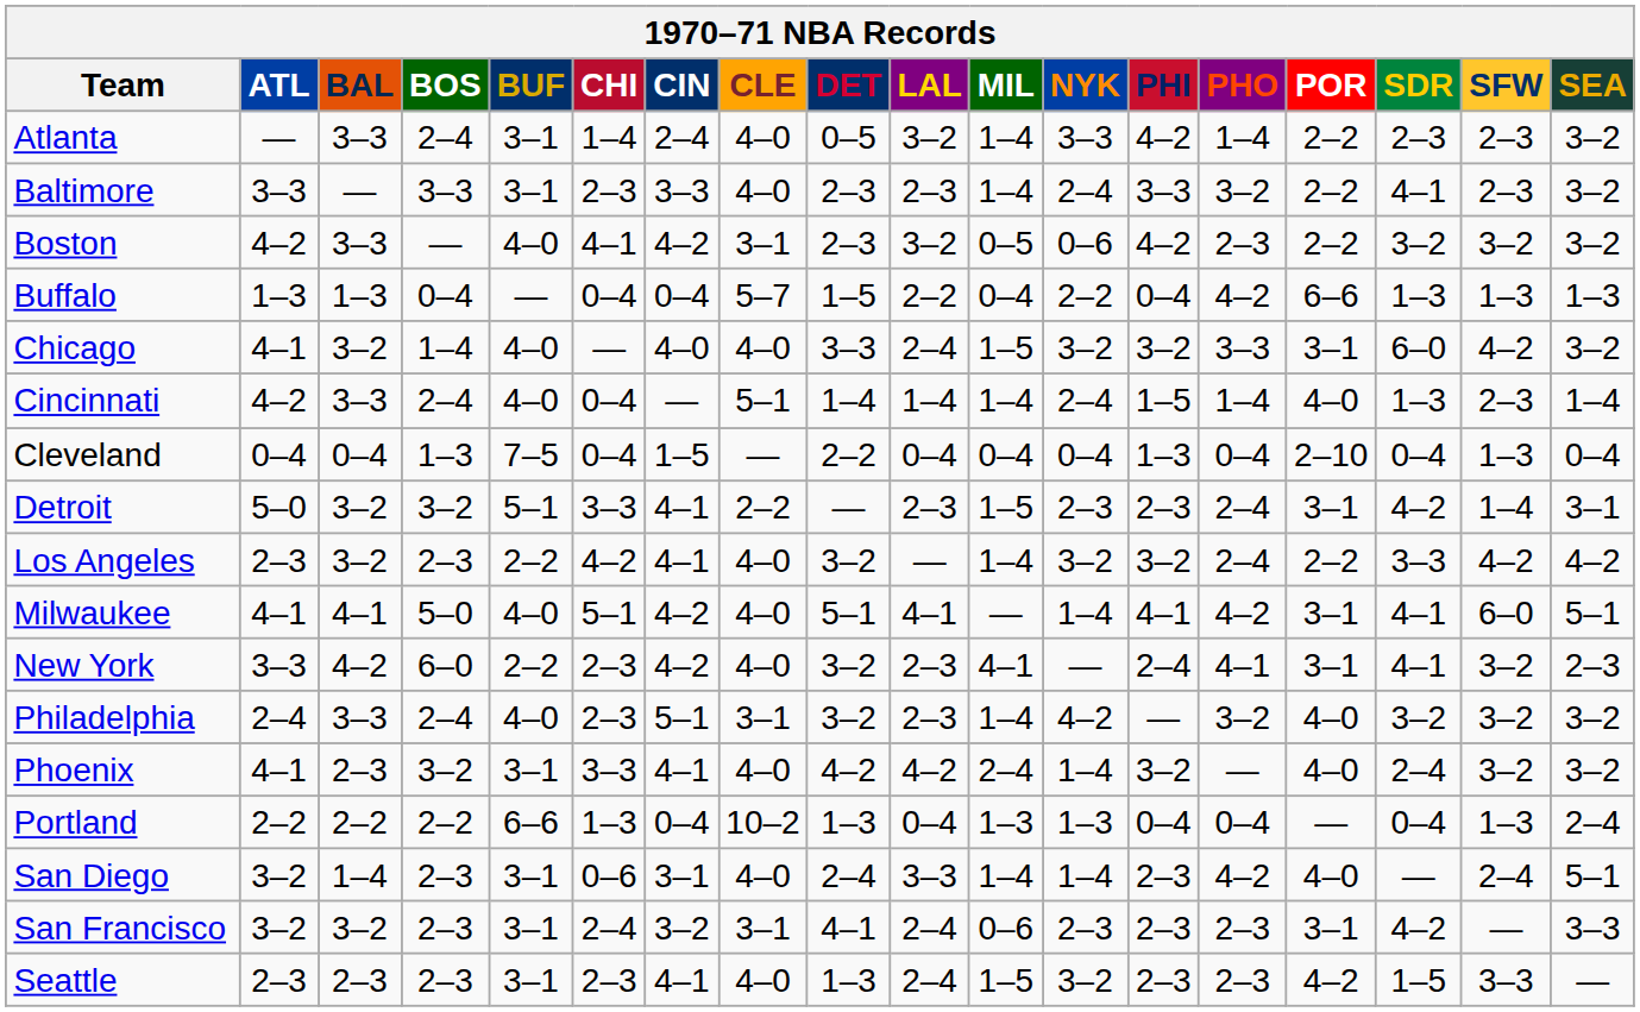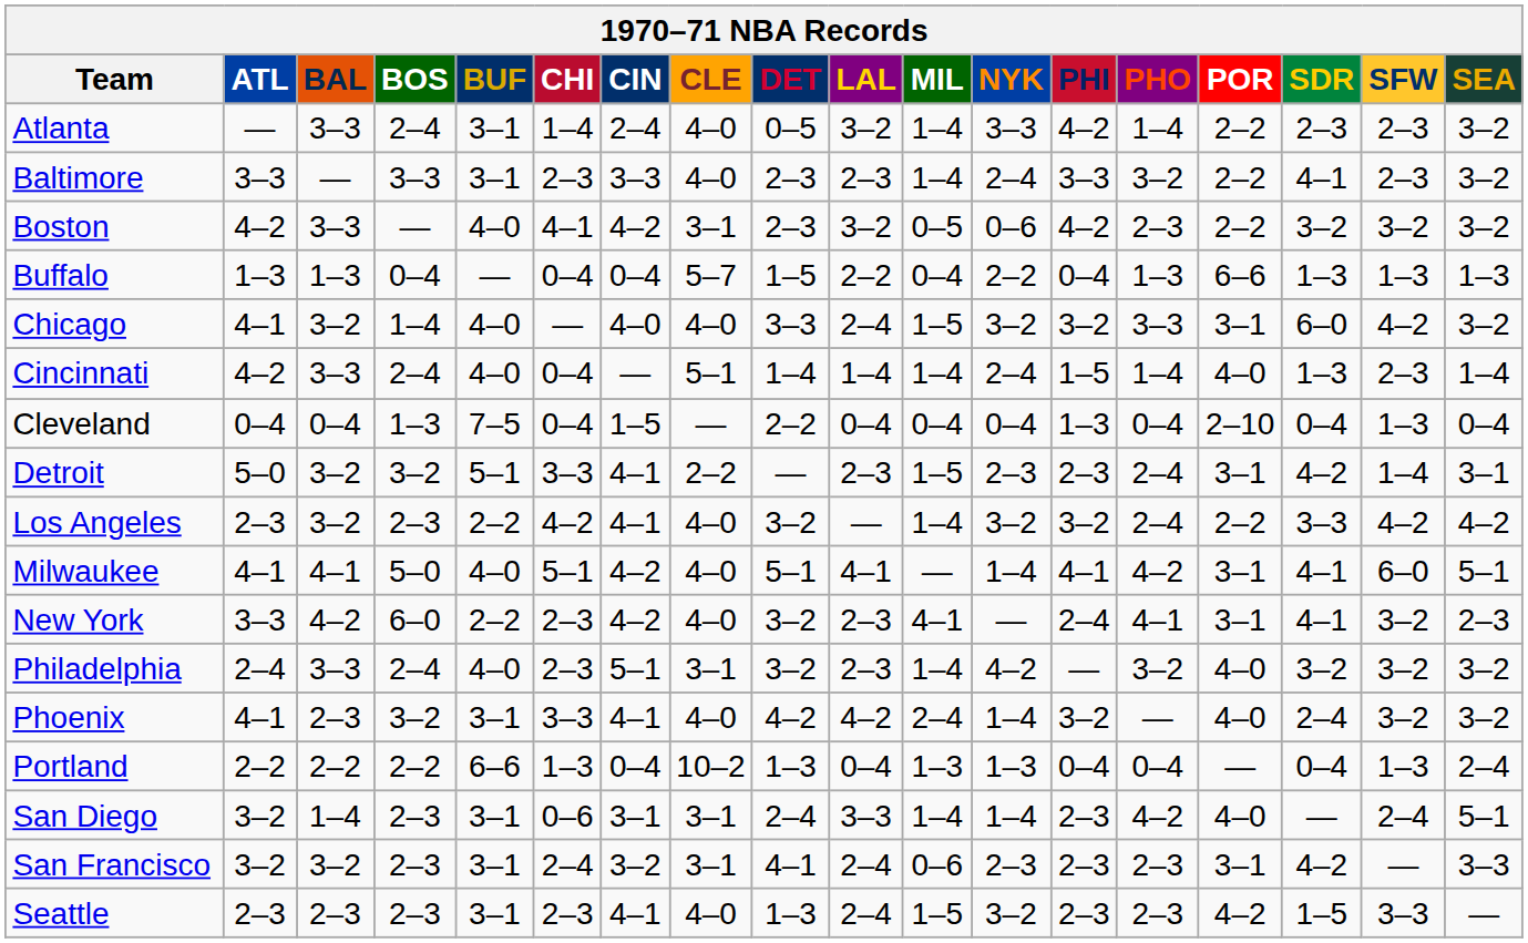 <table class="wikitable" style="font-size:95%; text-align:center;">
 <tr>
 <th colspan=18>1970–71 NBA Records</th>
 </tr>
 <tr>
 <th width=100>Team</th>
 <th style="background:#003EA4;color:#FFFFFF;width=35">ATL</th>
 <th style="background:#E45206;color:#012854;width=35">BAL</th>
 <th style="background:#006400;color:#FFFFFF;width=35">BOS</th>
 <th style="background:#012F6B;color:#D9AA00;width=35">BUF</th>
 <th style="background:#BA0C2F;color:#FFFFFF;width=35">CHI</th>
 <th style="background:#012F6B;color:#FFFFFF;width=35">CIN</th>
 <th style="background:#FFA402;color:#77222F;width=35">CLE</th>
 <th style="background:#012F6B;color:#D40032;width=35">DET</th>
 <th style="background:#800080;color:#FFD700;width=35">LAL</th>
 <th style="background:#006400;color:#FFFFFF;width=35">MIL</th>
 <th style="background:#003EA4;color:#FF8C00;width=35">NYK</th>
 <th style="background:#C90F2E;color:#022167;width=35">PHI</th>
 <th style="background:#800080;color:#FF4500;width=35">PHO</th>
 <th style="background:#FF0000;color:#FFFFFF;width=35">POR</th>
 <th style="background:#00843D;color:#FFCC00;width=35">SDR</th>
 <th style="background:#FFC62C;color:#012F6B;width=35">SFW</th>
 <th style="background:#173F36;color:#EBAA00;width=35">SEA</th>
 </tr>
 <tr>
 <td style="text-align:left;"><a href='#'>Atlanta</a></td>
 <td>—</td>
 <td>3–3</td>
 <td>2–4</td>
 <td>3–1</td>
 <td>1–4</td>
 <td>2–4</td>
 <td>4–0</td>
 <td>0–5</td>
 <td>3–2</td>
 <td>1–4</td>
 <td>3–3</td>
 <td>4–2</td>
 <td>1–4</td>
 <td>2–2</td>
 <td>2–3</td>
 <td>2–3</td>
 <td>3–2</td>
 </tr>
 <tr>
 <td style="text-align:left;"><a href='#'>Baltimore</a></td>
 <td>3–3</td>
 <td>—</td>
 <td>3–3</td>
 <td>3–1</td>
 <td>2–3</td>
 <td>3–3</td>
 <td>4–0</td>
 <td>2–3</td>
 <td>2–3</td>
 <td>1–4</td>
 <td>2–4</td>
 <td>3–3</td>
 <td>3–2</td>
 <td>2–2</td>
 <td>4–1</td>
 <td>2–3</td>
 <td>3–2</td>
 </tr>
 <tr>
 <td style="text-align:left;"><a href='#'>Boston</a></td>
 <td>4–2</td>
 <td>3–3</td>
 <td>—</td>
 <td>4–0</td>
 <td>4–1</td>
 <td>4–2</td>
 <td>3–1</td>
 <td>2–3</td>
 <td>3–2</td>
 <td>0–5</td>
 <td>0–6</td>
 <td>4–2</td>
 <td>2–3</td>
 <td>2–2</td>
 <td>3–2</td>
 <td>3–2</td>
 <td>3–2</td>
 </tr>
 <tr>
 <td style="text-align:left;"><a href='#'>Buffalo</a></td>
 <td>1–3</td>
 <td>1–3</td>
 <td>0–4</td>
 <td>—</td>
 <td>0–4</td>
 <td>0–4</td>
 <td>5–7</td>
 <td>1–5</td>
 <td>2–2</td>
 <td>0–4</td>
 <td>2–2</td>
 <td>0–4</td>
-<td>4–2</td>
+<td>1–3</td>
 <td>6–6</td>
 <td>1–3</td>
 <td>1–3</td>
 <td>1–3</td>
 </tr>
 <tr>
 <td style="text-align:left;"><a href='#'>Chicago</a></td>
 <td>4–1</td>
 <td>3–2</td>
 <td>1–4</td>
 <td>4–0</td>
 <td>—</td>
 <td>4–0</td>
 <td>4–0</td>
 <td>3–3</td>
 <td>2–4</td>
 <td>1–5</td>
 <td>3–2</td>
 <td>3–2</td>
 <td>3–3</td>
 <td>3–1</td>
 <td>6–0</td>
 <td>4–2</td>
 <td>3–2</td>
 </tr>
 <tr>
 <td style="text-align:left;"><a href='#'>Cincinnati</a></td>
 <td>4–2</td>
 <td>3–3</td>
 <td>2–4</td>
 <td>4–0</td>
 <td>0–4</td>
 <td>—</td>
 <td>5–1</td>
 <td>1–4</td>
 <td>1–4</td>
 <td>1–4</td>
 <td>2–4</td>
 <td>1–5</td>
 <td>1–4</td>
 <td>4–0</td>
 <td>1–3</td>
 <td>2–3</td>
 <td>1–4</td>
 </tr>
 <tr>
 <td style="text-align:left;">Cleveland</td>
 <td>0–4</td>
 <td>0–4</td>
 <td>1–3</td>
 <td>7–5</td>
 <td>0–4</td>
 <td>1–5</td>
 <td>—</td>
 <td>2–2</td>
 <td>0–4</td>
 <td>0–4</td>
 <td>0–4</td>
 <td>1–3</td>
 <td>0–4</td>
 <td>2–10</td>
 <td>0–4</td>
 <td>1–3</td>
 <td>0–4</td>
 </tr>
 <tr>
 <td style="text-align:left;"><a href='#'>Detroit</a></td>
 <td>5–0</td>
 <td>3–2</td>
 <td>3–2</td>
 <td>5–1</td>
 <td>3–3</td>
 <td>4–1</td>
 <td>2–2</td>
 <td>—</td>
 <td>2–3</td>
 <td>1–5</td>
 <td>2–3</td>
 <td>2–3</td>
 <td>2–4</td>
 <td>3–1</td>
 <td>4–2</td>
 <td>1–4</td>
 <td>3–1</td>
 </tr>
 <tr>
 <td style="text-align:left;"><a href='#'>Los Angeles</a></td>
 <td>2–3</td>
 <td>3–2</td>
 <td>2–3</td>
 <td>2–2</td>
 <td>4–2</td>
 <td>4–1</td>
 <td>4–0</td>
 <td>3–2</td>
 <td>—</td>
 <td>1–4</td>
 <td>3–2</td>
 <td>3–2</td>
 <td>2–4</td>
 <td>2–2</td>
 <td>3–3</td>
 <td>4–2</td>
 <td>4–2</td>
 </tr>
 <tr>
 <td style="text-align:left;"><a href='#'>Milwaukee</a></td>
 <td>4–1</td>
 <td>4–1</td>
 <td>5–0</td>
 <td>4–0</td>
 <td>5–1</td>
 <td>4–2</td>
 <td>4–0</td>
 <td>5–1</td>
 <td>4–1</td>
 <td>—</td>
 <td>1–4</td>
 <td>4–1</td>
 <td>4–2</td>
 <td>3–1</td>
 <td>4–1</td>
 <td>6–0</td>
 <td>5–1</td>
 </tr>
 <tr>
 <td style="text-align:left;"><a href='#'>New York</a></td>
 <td>3–3</td>
 <td>4–2</td>
 <td>6–0</td>
 <td>2–2</td>
 <td>2–3</td>
 <td>4–2</td>
 <td>4–0</td>
 <td>3–2</td>
 <td>2–3</td>
 <td>4–1</td>
 <td>—</td>
 <td>2–4</td>
 <td>4–1</td>
 <td>3–1</td>
 <td>4–1</td>
 <td>3–2</td>
 <td>2–3</td>
 </tr>
 <tr>
 <td style="text-align:left;"><a href='#'>Philadelphia</a></td>
 <td>2–4</td>
 <td>3–3</td>
 <td>2–4</td>
 <td>4–0</td>
 <td>2–3</td>
 <td>5–1</td>
 <td>3–1</td>
 <td>3–2</td>
 <td>2–3</td>
 <td>1–4</td>
 <td>4–2</td>
 <td>—</td>
 <td>3–2</td>
 <td>4–0</td>
 <td>3–2</td>
 <td>3–2</td>
 <td>3–2</td>
 </tr>
 <tr>
 <td style="text-align:left;"><a href='#'>Phoenix</a></td>
 <td>4–1</td>
 <td>2–3</td>
 <td>3–2</td>
 <td>3–1</td>
 <td>3–3</td>
 <td>4–1</td>
 <td>4–0</td>
 <td>4–2</td>
 <td>4–2</td>
 <td>2–4</td>
 <td>1–4</td>
 <td>3–2</td>
 <td>—</td>
 <td>4–0</td>
 <td>2–4</td>
 <td>3–2</td>
 <td>3–2</td>
 </tr>
 <tr>
 <td style="text-align:left;"><a href='#'>Portland</a></td>
 <td>2–2</td>
 <td>2–2</td>
 <td>2–2</td>
 <td>6–6</td>
 <td>1–3</td>
 <td>0–4</td>
 <td>10–2</td>
 <td>1–3</td>
 <td>0–4</td>
 <td>1–3</td>
 <td>1–3</td>
 <td>0–4</td>
 <td>0–4</td>
 <td>—</td>
 <td>0–4</td>
 <td>1–3</td>
 <td>2–4</td>
 </tr>
 <tr>
 <td style="text-align:left;"><a href='#'>San Diego</a></td>
 <td>3–2</td>
 <td>1–4</td>
 <td>2–3</td>
 <td>3–1</td>
 <td>0–6</td>
 <td>3–1</td>
-<td>4–0</td>
+<td>3–1</td>
 <td>2–4</td>
 <td>3–3</td>
 <td>1–4</td>
 <td>1–4</td>
 <td>2–3</td>
 <td>4–2</td>
 <td>4–0</td>
 <td>—</td>
 <td>2–4</td>
 <td>5–1</td>
 </tr>
 <tr>
 <td style="text-align:left;"><a href='#'>San Francisco</a></td>
 <td>3–2</td>
 <td>3–2</td>
 <td>2–3</td>
 <td>3–1</td>
 <td>2–4</td>
 <td>3–2</td>
 <td>3–1</td>
 <td>4–1</td>
 <td>2–4</td>
 <td>0–6</td>
 <td>2–3</td>
 <td>2–3</td>
 <td>2–3</td>
 <td>3–1</td>
 <td>4–2</td>
 <td>—</td>
 <td>3–3</td>
 </tr>
 <tr>
 <td style="text-align:left;"><a href='#'>Seattle</a></td>
 <td>2–3</td>
 <td>2–3</td>
 <td>2–3</td>
 <td>3–1</td>
 <td>2–3</td>
 <td>4–1</td>
 <td>4–0</td>
 <td>1–3</td>
 <td>2–4</td>
 <td>1–5</td>
 <td>3–2</td>
 <td>2–3</td>
 <td>2–3</td>
 <td>4–2</td>
 <td>1–5</td>
 <td>3–3</td>
 <td>—</td>
 </tr>
 </table>
